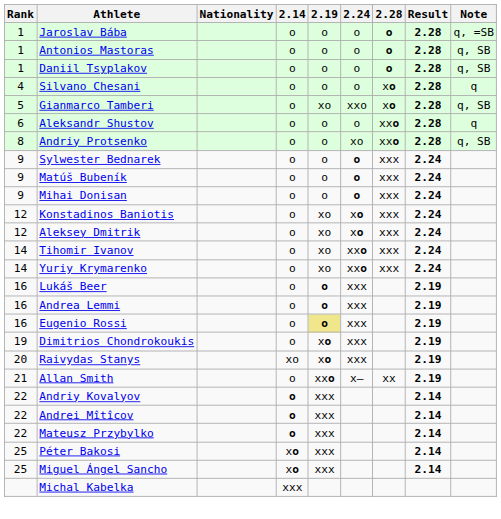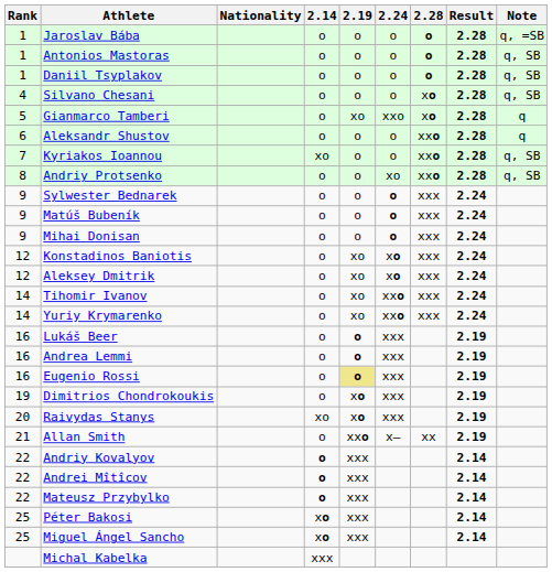 <table class="wikitable sortable" style="text-align:center">
 <tr>
 <th>Rank</th>
 <th>Athlete</th>
 <th>Nationality</th>
 <th>2.14</th>
 <th>2.19</th>
 <th>2.24</th>
 <th>2.28</th>
 <th>Result</th>
 <th>Note</th>
 </tr>
 <tr bgcolor=ddffdd>
 <td>1</td>
 <td align=left><a href='#'>Jaroslav Bába</a></td>
 <td align=left></td>
 <td>o</td>
 <td>o</td>
 <td>o</td>
 <td><strong>o</strong></td>
 <td><strong>2.28</strong></td>
 <td>q, =SB</td>
 </tr>
 <tr bgcolor=ddffdd>
 <td>1</td>
 <td align=left><a href='#'>Antonios Mastoras</a></td>
 <td align=left></td>
 <td>o</td>
 <td>o</td>
 <td>o</td>
 <td><strong>o</strong></td>
 <td><strong>2.28</strong></td>
 <td>q, SB</td>
 </tr>
 <tr bgcolor=ddffdd>
 <td>1</td>
 <td align=left><a href='#'>Daniil Tsyplakov</a></td>
 <td align=left></td>
 <td>o</td>
 <td>o</td>
 <td>o</td>
 <td><strong>o</strong></td>
 <td><strong>2.28</strong></td>
 <td>q, SB</td>
 </tr>
 <tr bgcolor=ddffdd>
 <td>4</td>
 <td align=left><a href='#'>Silvano Chesani</a></td>
 <td align=left></td>
 <td>o</td>
 <td>o</td>
 <td>o</td>
 <td>x<strong>o</strong></td>
 <td><strong>2.28</strong></td>
-<td>q</td>
+<td>q, SB</td>
 </tr>
 <tr bgcolor=ddffdd>
 <td>5</td>
 <td align=left><a href='#'>Gianmarco Tamberi</a></td>
 <td align=left></td>
 <td>o</td>
 <td>xo</td>
 <td>xxo</td>
 <td>x<strong>o</strong></td>
 <td><strong>2.28</strong></td>
-<td>q, SB</td>
+<td>q</td>
 </tr>
 <tr bgcolor=ddffdd>
 <td>6</td>
 <td align=left><a href='#'>Aleksandr Shustov</a></td>
 <td align=left></td>
 <td>o</td>
 <td>o</td>
 <td>o</td>
 <td>xx<strong>o</strong></td>
 <td><strong>2.28</strong></td>
 <td>q</td>
+</tr>
+<tr bgcolor=ddffdd>
+<td>7</td>
+<td align=left><a href='#'>Kyriakos Ioannou</a></td>
+<td align=left></td>
+<td>xo</td>
+<td>o</td>
+<td>o</td>
+<td>xx<strong>o</strong></td>
+<td><strong>2.28</strong></td>
+<td>q, SB</td>
 </tr>
 <tr bgcolor=ddffdd>
 <td>8</td>
 <td align=left><a href='#'>Andriy Protsenko</a></td>
 <td align=left></td>
 <td>o</td>
 <td>o</td>
 <td>xo</td>
 <td>xx<strong>o</strong></td>
 <td><strong>2.28</strong></td>
 <td>q, SB</td>
 </tr>
 <tr>
 <td>9</td>
 <td align=left><a href='#'>Sylwester Bednarek</a></td>
 <td align=left></td>
 <td>o</td>
 <td>o</td>
 <td><strong>o</strong></td>
 <td>xxx</td>
 <td><strong>2.24</strong></td>
 <td></td>
 </tr>
 <tr>
 <td>9</td>
 <td align=left><a href='#'>Matúš Bubeník</a></td>
 <td align=left></td>
 <td>o</td>
 <td>o</td>
 <td><strong>o</strong></td>
 <td>xxx</td>
 <td><strong>2.24</strong></td>
 <td></td>
 </tr>
 <tr>
 <td>9</td>
 <td align=left><a href='#'>Mihai Donisan</a></td>
 <td align=left></td>
 <td>o</td>
 <td>o</td>
 <td><strong>o</strong></td>
 <td>xxx</td>
 <td><strong>2.24</strong></td>
 <td></td>
 </tr>
 <tr>
 <td>12</td>
 <td align=left><a href='#'>Konstadinos Baniotis</a></td>
 <td align=left></td>
 <td>o</td>
 <td>xo</td>
 <td>x<strong>o</strong></td>
 <td>xxx</td>
 <td><strong>2.24</strong></td>
 <td></td>
 </tr>
 <tr>
 <td>12</td>
 <td align=left><a href='#'>Aleksey Dmitrik</a></td>
 <td align=left></td>
 <td>o</td>
 <td>xo</td>
 <td>x<strong>o</strong></td>
 <td>xxx</td>
 <td><strong>2.24</strong></td>
 <td></td>
 </tr>
 <tr>
 <td>14</td>
 <td align=left><a href='#'>Tihomir Ivanov</a></td>
 <td align=left></td>
 <td>o</td>
 <td>xo</td>
 <td>xx<strong>o</strong></td>
 <td>xxx</td>
 <td><strong>2.24</strong></td>
 <td></td>
 </tr>
 <tr>
 <td>14</td>
 <td align=left><a href='#'>Yuriy Krymarenko</a></td>
 <td align=left></td>
 <td>o</td>
 <td>xo</td>
 <td>xx<strong>o</strong></td>
 <td>xxx</td>
 <td><strong>2.24</strong></td>
 <td></td>
 </tr>
 <tr>
 <td>16</td>
 <td align=left><a href='#'>Lukáš Beer</a></td>
 <td align=left></td>
 <td>o</td>
 <td><strong>o</strong></td>
 <td>xxx</td>
 <td></td>
 <td><strong>2.19</strong></td>
 <td></td>
 </tr>
 <tr>
 <td>16</td>
 <td align=left><a href='#'>Andrea Lemmi</a></td>
 <td align=left></td>
 <td>o</td>
 <td><strong>o</strong></td>
 <td>xxx</td>
 <td></td>
 <td><strong>2.19</strong></td>
 <td></td>
 </tr>
 <tr>
 <td>16</td>
 <td align=left><a href='#'>Eugenio Rossi</a></td>
 <td align=left></td>
 <td>o</td>
 <td style="background: khaki;"><strong>o</strong></td>
 <td>xxx</td>
 <td></td>
 <td><strong>2.19</strong></td>
 <td></td>
 </tr>
 <tr>
 <td>19</td>
 <td align=left><a href='#'>Dimitrios Chondrokoukis</a></td>
 <td align=left></td>
 <td>o</td>
 <td>x<strong>o</strong></td>
 <td>xxx</td>
 <td></td>
 <td><strong>2.19</strong></td>
 <td></td>
 </tr>
 <tr>
 <td>20</td>
 <td align=left><a href='#'>Raivydas Stanys</a></td>
 <td align=left></td>
 <td>xo</td>
 <td>x<strong>o</strong></td>
 <td>xxx</td>
 <td></td>
 <td><strong>2.19</strong></td>
 <td></td>
 </tr>
 <tr>
 <td>21</td>
 <td align=left><a href='#'>Allan Smith</a></td>
 <td align=left></td>
 <td>o</td>
 <td>xx<strong>o</strong></td>
 <td>x–</td>
 <td>xx</td>
 <td><strong>2.19</strong></td>
 <td></td>
 </tr>
 <tr>
 <td>22</td>
 <td align=left><a href='#'>Andriy Kovalyov</a></td>
 <td align=left></td>
 <td><strong>o</strong></td>
 <td>xxx</td>
 <td></td>
 <td></td>
 <td><strong>2.14</strong></td>
 <td></td>
 </tr>
 <tr>
 <td>22</td>
 <td align=left><a href='#'>Andrei Mîtîcov</a></td>
 <td align=left></td>
 <td><strong>o</strong></td>
 <td>xxx</td>
 <td></td>
 <td></td>
 <td><strong>2.14</strong></td>
 <td></td>
 </tr>
 <tr>
 <td>22</td>
 <td align=left><a href='#'>Mateusz Przybylko</a></td>
 <td align=left></td>
 <td><strong>o</strong></td>
 <td>xxx</td>
 <td></td>
 <td></td>
 <td><strong>2.14</strong></td>
 <td></td>
 </tr>
 <tr>
 <td>25</td>
 <td align=left><a href='#'>Péter Bakosi</a></td>
 <td align=left></td>
 <td>x<strong>o</strong></td>
 <td>xxx</td>
 <td></td>
 <td></td>
 <td><strong>2.14</strong></td>
 <td></td>
 </tr>
 <tr>
 <td>25</td>
 <td align=left><a href='#'>Miguel Ángel Sancho</a></td>
 <td align=left></td>
 <td>x<strong>o</strong></td>
 <td>xxx</td>
 <td></td>
 <td></td>
 <td><strong>2.14</strong></td>
 <td></td>
 </tr>
 <tr>
 <td></td>
 <td align=left><a href='#'>Michal Kabelka</a></td>
 <td align=left></td>
 <td>xxx</td>
 <td></td>
 <td></td>
 <td></td>
 <td><strong></strong></td>
 <td></td>
 </tr>
 </table>
